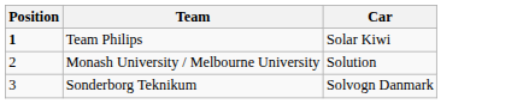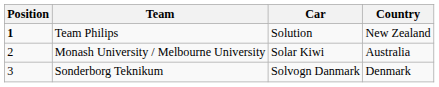 <table class="wikitable">
 <tr>
 <th>Position</th>
 <th>Team</th>
 <th>Car</th>
+<th>Country</th>
 </tr>
 <tr>
 <td><strong>1</strong></td>
 <td>Team Philips</td>
-<td>Solar Kiwi</td>
+<td>Solution</td>
+<td>New Zealand</td>
 </tr>
 <tr>
 <td>2</td>
 <td>Monash University / Melbourne University</td>
-<td>Solution</td>
+<td>Solar Kiwi</td>
+<td>Australia</td>
 </tr>
 <tr>
 <td>3</td>
 <td>Sonderborg Teknikum</td>
 <td>Solvogn Danmark</td>
+<td>Denmark</td>
 </tr>
 </table>
